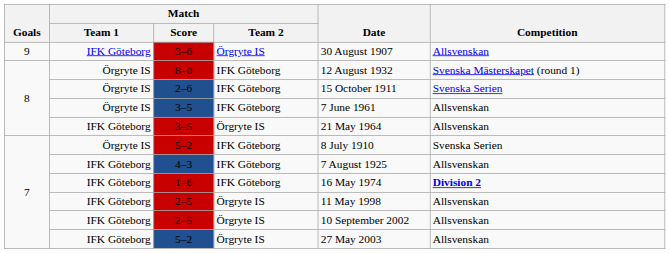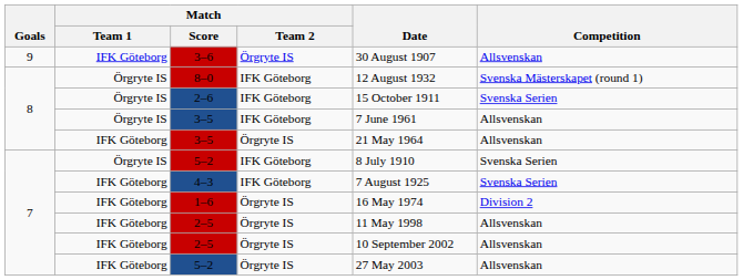 <table class="wikitable" style="font-size:90%">
 <tr>
 <th rowspan="2" valign="bottom" width="50">Goals</th>
 <th colspan="3" width="270">Match</th>
 <th rowspan="2" valign="bottom" width="135">Date</th>
 <th rowspan="2" valign="bottom" width="290">Competition</th>
 </tr>
 <tr>
 <th width="125">Team 1</th>
 <th width="70">Score</th>
 <th width="125">Team 2</th>
 </tr>
 <tr>
 <td align="center">9</td>
 <td align="right"><a href='#'>IFK Göteborg</a></td>
 <td bgcolor=#c80000 align="center"><span>3–6</span></td>
 <td align="left"><a href='#'>Örgryte IS</a></td>
 <td>30 August 1907</td>
 <td><a href='#'>Allsvenskan</a></td>
 </tr>
 <tr>
 <td rowspan="4" align="center">8</td>
 <td align="right">Örgryte IS</td>
 <td bgcolor=#c80000 align="center"><span>8–0</span></td>
 <td align="left">IFK Göteborg</td>
 <td>12 August 1932</td>
 <td><a href='#'>Svenska Mästerskapet</a> (round 1)</td>
 </tr>
 <tr>
 <td align="right">Örgryte IS</td>
 <td bgcolor=#205090 align="center"><span>2–6</span></td>
 <td align="left">IFK Göteborg</td>
 <td>15 October 1911</td>
 <td><a href='#'>Svenska Serien</a></td>
 </tr>
 <tr>
 <td align="right">Örgryte IS</td>
 <td bgcolor=#205090 align="center"><span>3–5</span></td>
 <td align="left">IFK Göteborg</td>
 <td>7 June 1961</td>
 <td>Allsvenskan</td>
 </tr>
 <tr>
 <td align="right">IFK Göteborg</td>
 <td bgcolor=#c80000 align="center"><span>3–5</span></td>
 <td align="left">Örgryte IS</td>
 <td>21 May 1964</td>
 <td>Allsvenskan</td>
 </tr>
 <tr>
 <td rowspan="6" align="center">7</td>
 <td align="right">Örgryte IS</td>
 <td bgcolor=#c80000 align="center"><span>5–2</span></td>
 <td align="left">IFK Göteborg</td>
 <td>8 July 1910</td>
 <td>Svenska Serien</td>
 </tr>
 <tr>
 <td align="right">IFK Göteborg</td>
 <td bgcolor=#205090 align="center"><span>4–3</span></td>
 <td align="left">IFK Göteborg</td>
 <td>7 August 1925</td>
-<td>Allsvenskan</td>
+<td><a href='#'>Svenska Serien</a></td>
 </tr>
 <tr>
 <td align="right">IFK Göteborg</td>
 <td bgcolor=#c80000 align="center"><span>1–6</span></td>
-<td align="left">IFK Göteborg</td>
+<td align="left">Örgryte IS</td>
 <td>16 May 1974</td>
-<td><strong><a href='#'>Division 2</a></strong></td>
+<td><a href='#'>Division 2</a></td>
 </tr>
 <tr>
 <td align="right">IFK Göteborg</td>
 <td bgcolor=#c80000 align="center"><span>2–5</span></td>
 <td align="left">Örgryte IS</td>
 <td>11 May 1998</td>
 <td>Allsvenskan</td>
 </tr>
 <tr>
 <td align="right">IFK Göteborg</td>
 <td bgcolor=#c80000 align="center"><span>2–5</span></td>
 <td align="left">Örgryte IS</td>
 <td>10 September 2002</td>
 <td>Allsvenskan</td>
 </tr>
 <tr>
 <td align="right">IFK Göteborg</td>
 <td bgcolor=#205090 align="center"><span>5–2</span></td>
 <td align="left">Örgryte IS</td>
 <td>27 May 2003</td>
 <td>Allsvenskan</td>
 </tr>
 </table>
